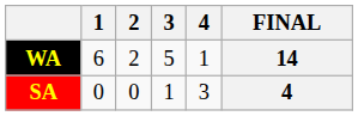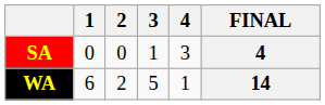 <table class=wikitable style="width:20%;15%;15%;15%;15%;20%">
 <tr>
 <th></th>
 <th>1</th>
 <th>2</th>
 <th>3</th>
 <th>4</th>
 <th>FINAL</th>
 </tr>
 <tr>
+<th style="background:red; color:yellow">SA</th>
+<td align=center>0</td>
+<td align=center>0</td>
+<td align=center>1</td>
+<td align=center>3</td>
+<th>4</th>
+</tr>
+<tr>
 <th style="background:black; color:yellow">WA</th>
 <td align=center>6</td>
 <td align=center>2</td>
 <td align=center>5</td>
 <td align=center>1</td>
 <th>14</th>
 </tr>
-<tr>
-<th style="background:red; color:yellow">SA</th>
-<td align=center>0</td>
-<td align=center>0</td>
-<td align=center>1</td>
-<td align=center>3</td>
-<th>4</th>
-</tr>
 </table>
